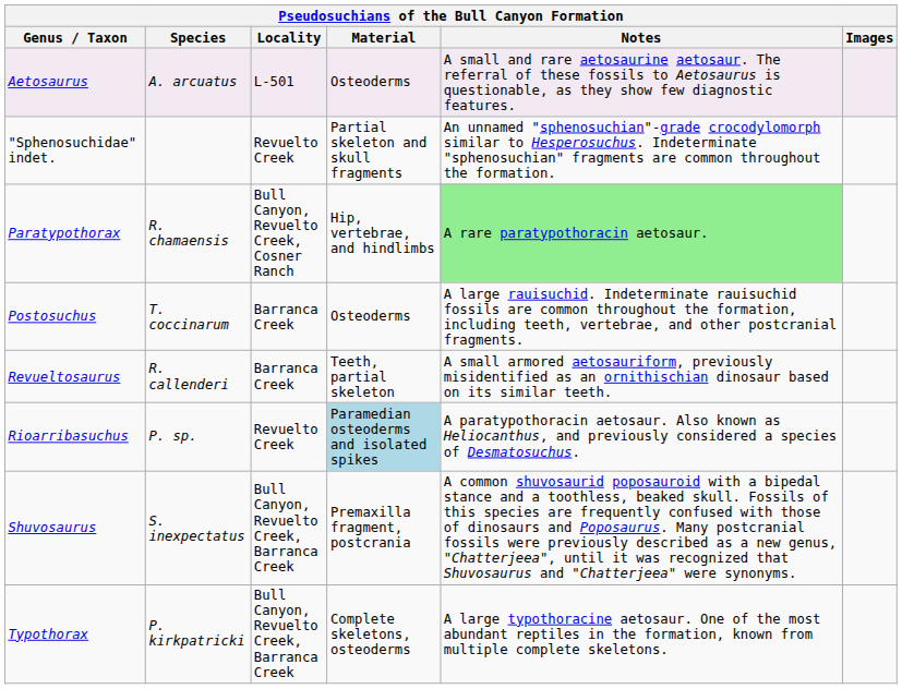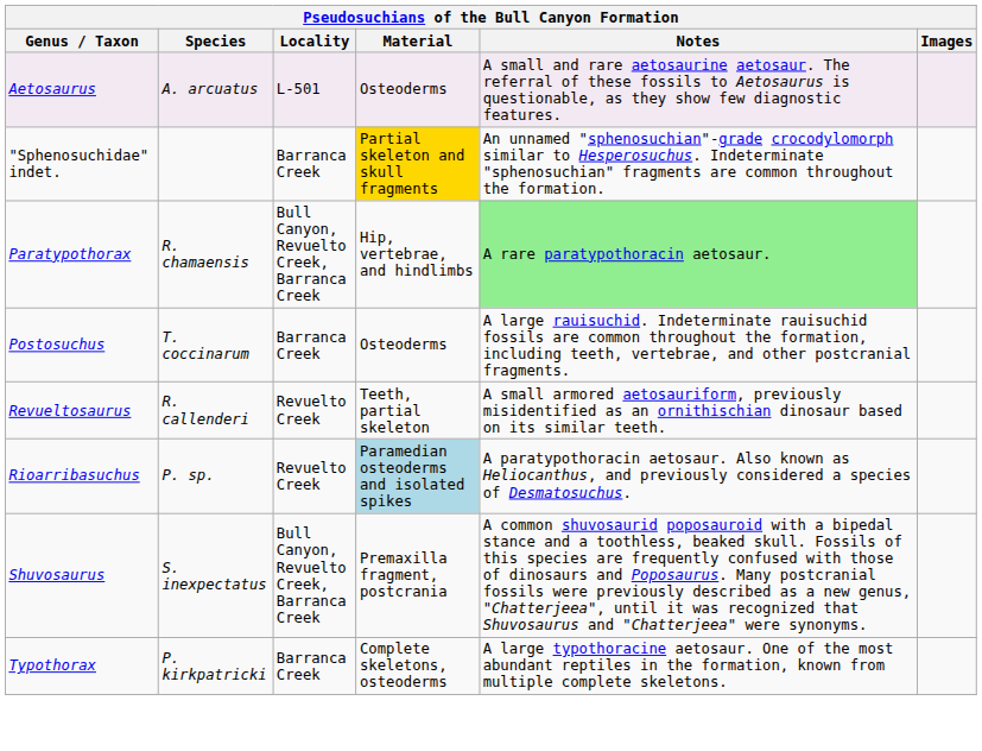 <table class="wikitable" align="center">
 <tr>
 <th colspan="6" align="center"><strong><a href='#'>Pseudosuchians</a> of the Bull Canyon Formation</strong></th>
 </tr>
 <tr>
 <th>Genus / Taxon</th>
 <th>Species</th>
 <th>Locality</th>
 <th>Material</th>
 <th>Notes</th>
 <th>Images</th>
 </tr>
 <tr>
 <td style="background:#f3e9f3;"><em><a href='#'>Aetosaurus</a></em></td>
 <td style="background:#f3e9f3;"><em>A. arcuatus</em></td>
 <td style="background:#f3e9f3;">L-501</td>
 <td style="background:#f3e9f3;">Osteoderms</td>
 <td style="background:#f3e9f3;">A small and rare <a href='#'>aetosaurine</a> <a href='#'>aetosaur</a>. The referral of these fossils to <em>Aetosaurus</em> is questionable, as they show few diagnostic features.</td>
 <td style="background:#f3e9f3;"></td>
 </tr>
 <tr>
 <td>"Sphenosuchidae" indet.</td>
 <td></td>
-<td>Revuelto Creek</td>
-<td>Partial skeleton and skull fragments</td>
+<td>Barranca Creek</td>
+<td style="background: gold;">Partial skeleton and skull fragments</td>
 <td>An unnamed "<a href='#'>sphenosuchian</a>"-<a href='#'>grade</a> <a href='#'>crocodylomorph</a> similar to <em><a href='#'>Hesperosuchus</a></em>. Indeterminate "sphenosuchian" fragments are common throughout the formation.</td>
 <td></td>
 </tr>
 <tr>
 <td><em><a href='#'>Paratypothorax</a></em></td>
 <td><em>R. chamaensis</em></td>
-<td>Bull Canyon,<br>Revuelto Creek,<br>Cosner Ranch</td>
+<td>Bull Canyon,<br>Revuelto Creek,<br>Barranca Creek</td>
 <td>Hip, vertebrae, and hindlimbs</td>
 <td style="background: lightgreen;">A rare <a href='#'>paratypothoracin</a> aetosaur.</td>
 <td></td>
 </tr>
 <tr>
 <td><em><a href='#'>Postosuchus</a></em></td>
 <td><em>T. coccinarum</em></td>
 <td>Barranca Creek</td>
 <td>Osteoderms</td>
 <td>A large <a href='#'>rauisuchid</a>. Indeterminate rauisuchid fossils are common throughout the formation, including teeth, vertebrae, and other postcranial fragments.</td>
 <td></td>
 </tr>
 <tr>
 <td><em><a href='#'>Revueltosaurus</a></em></td>
 <td><em>R. callenderi</em></td>
-<td>Barranca Creek</td>
+<td>Revuelto Creek</td>
 <td>Teeth, partial skeleton</td>
 <td>A small armored <a href='#'>aetosauriform</a>, previously misidentified as an <a href='#'>ornithischian</a> dinosaur based on its similar teeth.</td>
 <td></td>
 </tr>
 <tr>
 <td><em><a href='#'>Rioarribasuchus</a></em></td>
 <td><em>P. sp.</em></td>
 <td>Revuelto Creek</td>
 <td style="background: lightblue;">Paramedian osteoderms and isolated spikes</td>
 <td>A paratypothoracin aetosaur. Also known as <em>Heliocanthus</em>, and previously considered a species of <em><a href='#'>Desmatosuchus</a></em>.</td>
 <td></td>
 </tr>
 <tr>
 <td><em><a href='#'>Shuvosaurus</a></em></td>
 <td><em>S. inexpectatus</em></td>
 <td>Bull Canyon,<br>Revuelto Creek,<br>Barranca Creek</td>
 <td>Premaxilla fragment, postcrania</td>
 <td>A common <a href='#'>shuvosaurid</a> <a href='#'>poposauroid</a> with a bipedal stance and a toothless, beaked skull. Fossils of this species are frequently confused with those of dinosaurs and <em><a href='#'>Poposaurus</a></em>. Many postcranial fossils were previously described as a new genus, "<em>Chatterjeea</em>", until it was recognized that <em>Shuvosaurus</em> and "<em>Chatterjeea</em>" were synonyms.</td>
 <td></td>
 </tr>
 <tr>
 <td><em><a href='#'>Typothorax</a></em></td>
 <td><em>P. kirkpatricki</em></td>
-<td>Bull Canyon,<br>Revuelto Creek,<br>Barranca Creek</td>
+<td>Barranca Creek</td>
 <td>Complete skeletons, osteoderms</td>
 <td>A large <a href='#'>typothoracine</a> aetosaur. One of the most abundant reptiles in the formation, known from multiple complete skeletons.</td>
 <td></td>
 </tr>
 </table>
